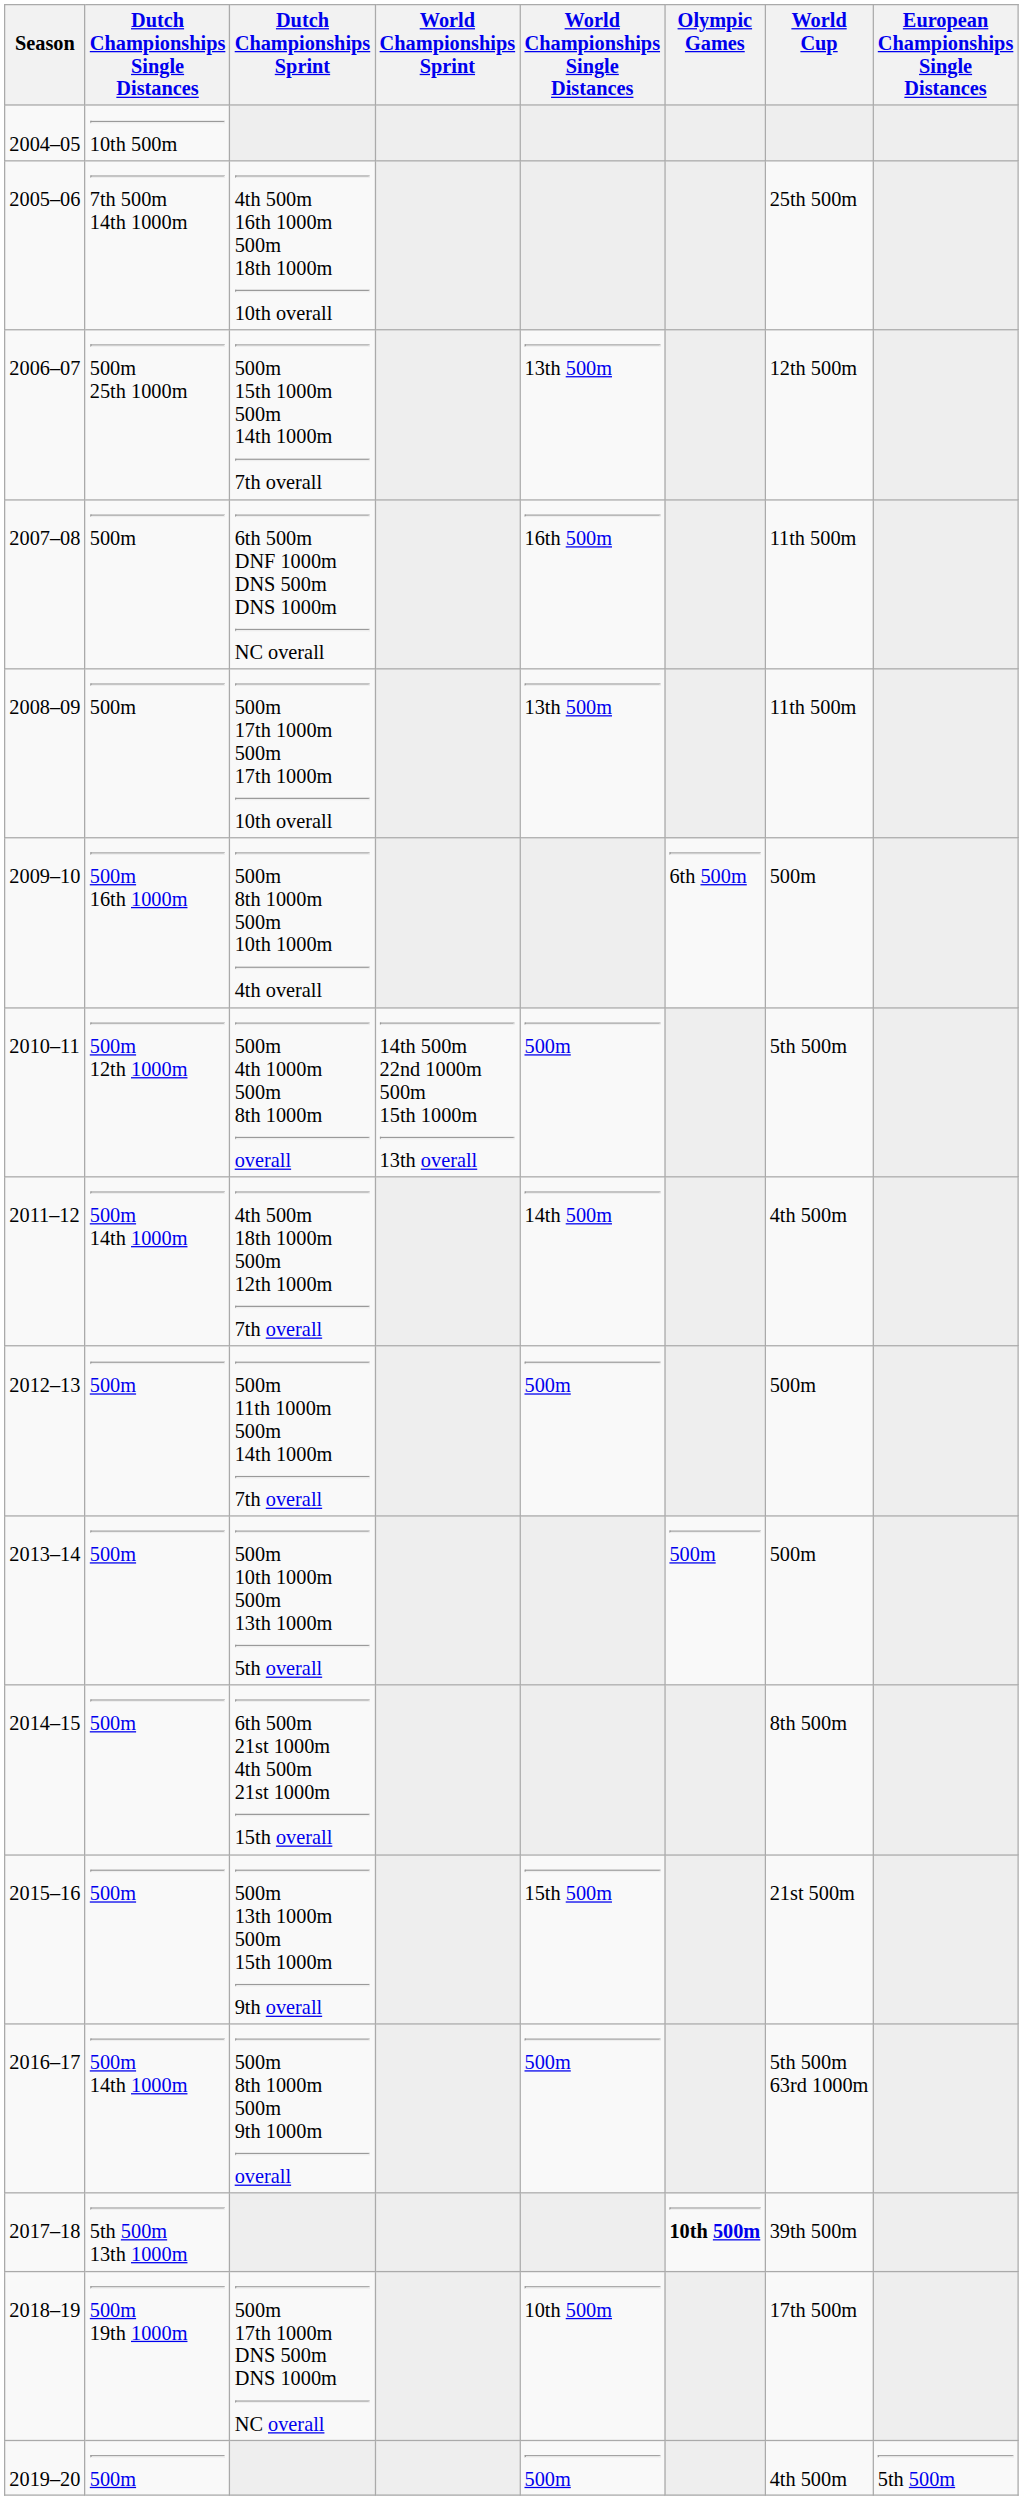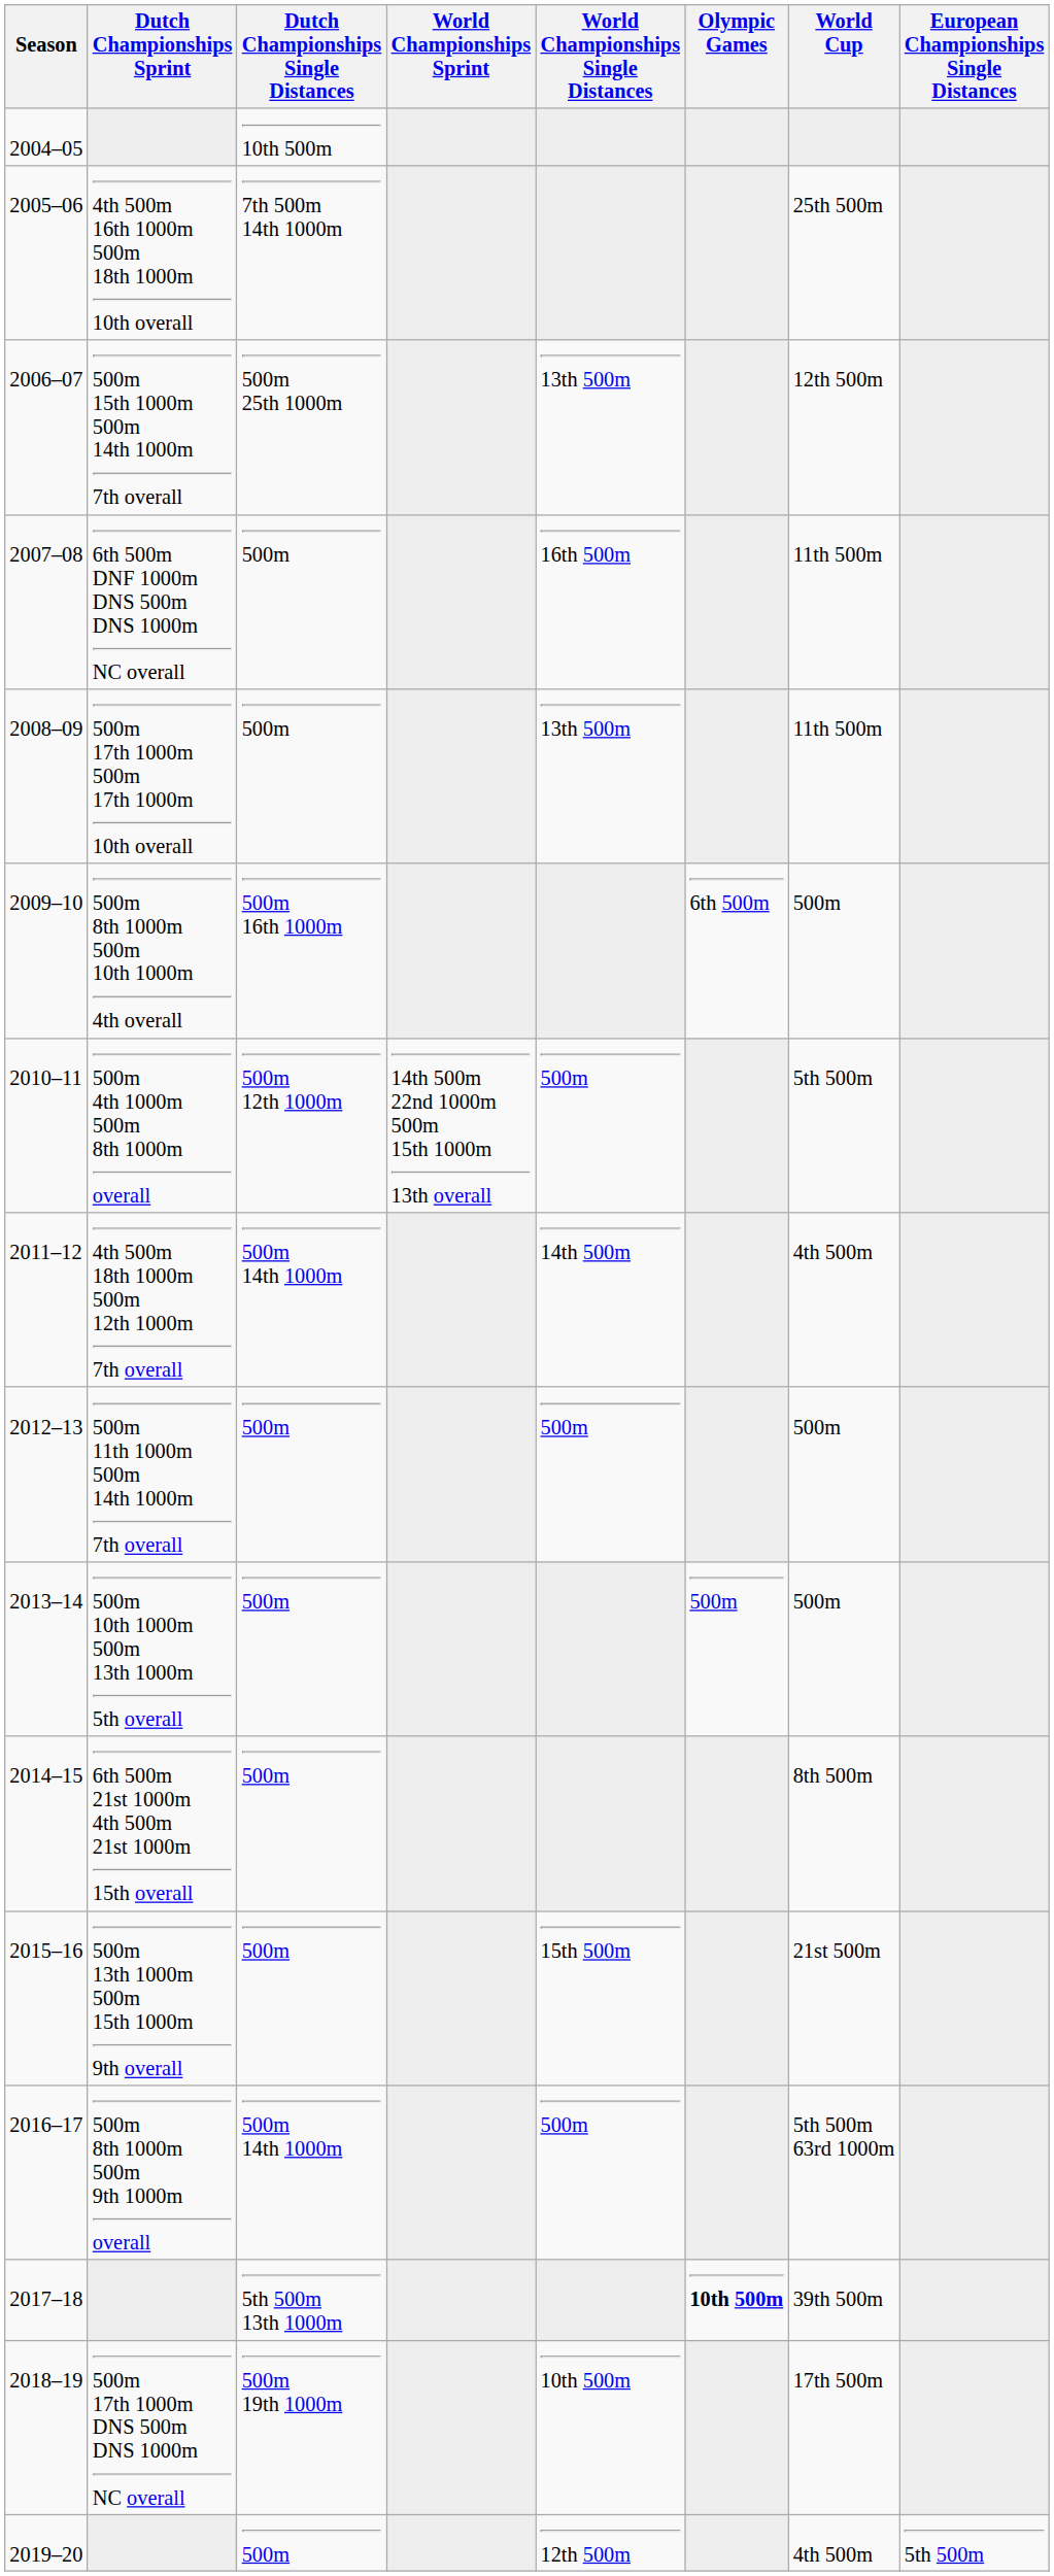 <table class="wikitable">
 <tr style="vertical-align: top;">
 <th><br> Season</th>
+<th><a href='#'>Dutch <br> Championships <br> Sprint</a></th>
 <th><a href='#'>Dutch <br> Championships <br> Single <br> Distances</a></th>
-<th><a href='#'>Dutch <br> Championships <br> Sprint</a></th>
 <th><a href='#'>World <br> Championships <br> Sprint</a></th>
 <th><a href='#'>World <br> Championships <br> Single <br> Distances</a></th>
 <th><a href='#'>Olympic <br> Games</a></th>
 <th><a href='#'>World <br> Cup</a></th>
 <th><a href='#'>European <br> Championships <br> Single <br> Distances</a></th>
 </tr>
 <tr style="vertical-align: top;">
 <td><br> 2004–05</td>
+<td bgcolor=#EEEEEE></td>
 <td> <hr> 10th 500m</td>
-<td bgcolor=#EEEEEE></td>
 <td bgcolor=#EEEEEE></td>
 <td bgcolor=#EEEEEE></td>
 <td bgcolor=#EEEEEE></td>
 <td bgcolor=#EEEEEE></td>
 <td bgcolor=#EEEEEE></td>
 </tr>
 <tr style="vertical-align: top;">
 <td><br> 2005–06</td>
+<td> <hr> 4th 500m <br> 16th 1000m <br>  500m <br> 18th 1000m <hr> 10th overall</td>
 <td> <hr> 7th 500m <br> 14th 1000m</td>
-<td> <hr> 4th 500m <br> 16th 1000m <br>  500m <br> 18th 1000m <hr> 10th overall</td>
 <td bgcolor=#EEEEEE></td>
 <td bgcolor=#EEEEEE></td>
 <td bgcolor=#EEEEEE></td>
 <td><br> 25th 500m</td>
 <td bgcolor=#EEEEEE></td>
 </tr>
 <tr style="vertical-align: top;">
 <td><br> 2006–07</td>
+<td> <hr>  500m <br> 15th 1000m <br>  500m <br> 14th 1000m <hr> 7th overall</td>
 <td> <hr>  500m <br> 25th 1000m</td>
-<td> <hr>  500m <br> 15th 1000m <br>  500m <br> 14th 1000m <hr> 7th overall</td>
 <td bgcolor=#EEEEEE></td>
 <td> <hr> 13th <a href='#'>500m</a></td>
 <td bgcolor=#EEEEEE></td>
 <td><br> 12th 500m</td>
 <td bgcolor=#EEEEEE></td>
 </tr>
 <tr style="vertical-align: top;">
 <td><br> 2007–08</td>
+<td> <hr> 6th 500m <br> DNF 1000m <br> DNS 500m <br> DNS 1000m <hr> NC overall</td>
 <td> <hr>  500m</td>
-<td> <hr> 6th 500m <br> DNF 1000m <br> DNS 500m <br> DNS 1000m <hr> NC overall</td>
 <td bgcolor=#EEEEEE></td>
 <td> <hr> 16th <a href='#'>500m</a></td>
 <td bgcolor=#EEEEEE></td>
 <td><br> 11th 500m</td>
 <td bgcolor=#EEEEEE></td>
 </tr>
 <tr style="vertical-align: top;">
 <td><br> 2008–09</td>
+<td> <hr>  500m <br> 17th 1000m <br>  500m <br> 17th 1000m <hr> 10th overall</td>
 <td> <hr>  500m</td>
-<td> <hr>  500m <br> 17th 1000m <br>  500m <br> 17th 1000m <hr> 10th overall</td>
 <td bgcolor=#EEEEEE></td>
 <td> <hr> 13th <a href='#'>500m</a></td>
 <td bgcolor=#EEEEEE></td>
 <td><br> 11th 500m</td>
 <td bgcolor=#EEEEEE></td>
 </tr>
 <tr style="vertical-align: top;">
 <td><br> 2009–10</td>
+<td> <hr>  500m <br> 8th 1000m <br>  500m <br> 10th 1000m <hr> 4th overall</td>
 <td> <hr>  <a href='#'>500m</a> <br> 16th <a href='#'>1000m</a></td>
-<td> <hr>  500m <br> 8th 1000m <br>  500m <br> 10th 1000m <hr> 4th overall</td>
 <td bgcolor=#EEEEEE></td>
 <td bgcolor=#EEEEEE></td>
 <td> <hr> 6th <a href='#'>500m</a></td>
 <td><br>  500m</td>
 <td bgcolor=#EEEEEE></td>
 </tr>
 <tr style="vertical-align: top;">
 <td><br> 2010–11</td>
+<td> <hr>  500m <br> 4th 1000m <br>  500m <br> 8th 1000m <hr>  <a href='#'>overall</a></td>
 <td> <hr>  <a href='#'>500m</a> <br> 12th <a href='#'>1000m</a></td>
-<td> <hr>  500m <br> 4th 1000m <br>  500m <br> 8th 1000m <hr>  <a href='#'>overall</a></td>
 <td> <hr> 14th 500m <br> 22nd 1000m <br>  500m <br> 15th 1000m <hr> 13th <a href='#'>overall</a></td>
 <td> <hr>  <a href='#'>500m</a></td>
 <td bgcolor=#EEEEEE></td>
 <td><br> 5th 500m</td>
 <td bgcolor=#EEEEEE></td>
 </tr>
 <tr style="vertical-align: top;">
 <td><br> 2011–12</td>
+<td> <hr> 4th 500m <br> 18th 1000m <br>  500m <br> 12th 1000m <hr> 7th <a href='#'>overall</a></td>
 <td> <hr>  <a href='#'>500m</a> <br> 14th <a href='#'>1000m</a></td>
-<td> <hr> 4th 500m <br> 18th 1000m <br>  500m <br> 12th 1000m <hr> 7th <a href='#'>overall</a></td>
 <td bgcolor=#EEEEEE></td>
 <td> <hr> 14th <a href='#'>500m</a></td>
 <td bgcolor=#EEEEEE></td>
 <td><br> 4th 500m</td>
 <td bgcolor=#EEEEEE></td>
 </tr>
 <tr style="vertical-align: top;">
 <td><br> 2012–13</td>
+<td> <hr>  500m <br> 11th 1000m <br>  500m <br> 14th 1000m <hr> 7th <a href='#'>overall</a></td>
 <td> <hr>  <a href='#'>500m</a></td>
-<td> <hr>  500m <br> 11th 1000m <br>  500m <br> 14th 1000m <hr> 7th <a href='#'>overall</a></td>
 <td bgcolor=#EEEEEE></td>
 <td> <hr>  <a href='#'>500m</a></td>
 <td bgcolor=#EEEEEE></td>
 <td><br>  500m</td>
 <td bgcolor=#EEEEEE></td>
 </tr>
 <tr style="vertical-align: top;">
 <td><br> 2013–14</td>
+<td> <hr>  500m <br> 10th 1000m <br>  500m <br> 13th 1000m <hr> 5th <a href='#'>overall</a></td>
 <td> <hr>  <a href='#'>500m</a></td>
-<td> <hr>  500m <br> 10th 1000m <br>  500m <br> 13th 1000m <hr> 5th <a href='#'>overall</a></td>
 <td bgcolor=#EEEEEE></td>
 <td bgcolor=#EEEEEE></td>
 <td> <hr>  <a href='#'>500m</a></td>
 <td><br>  500m</td>
 <td bgcolor=#EEEEEE></td>
 </tr>
 <tr style="vertical-align: top;">
 <td><br> 2014–15</td>
+<td> <hr> 6th 500m <br> 21st 1000m <br> 4th 500m <br> 21st 1000m <hr> 15th <a href='#'>overall</a></td>
 <td> <hr>  <a href='#'>500m</a></td>
-<td> <hr> 6th 500m <br> 21st 1000m <br> 4th 500m <br> 21st 1000m <hr> 15th <a href='#'>overall</a></td>
 <td bgcolor=#EEEEEE></td>
 <td bgcolor=#EEEEEE></td>
 <td bgcolor=#EEEEEE></td>
 <td><br> 8th 500m</td>
 <td bgcolor=#EEEEEE></td>
 </tr>
 <tr style="vertical-align: top;">
 <td><br> 2015–16</td>
+<td> <hr>  500m <br> 13th 1000m <br>  500m <br> 15th 1000m <hr> 9th <a href='#'>overall</a></td>
 <td> <hr>  <a href='#'>500m</a></td>
-<td> <hr>  500m <br> 13th 1000m <br>  500m <br> 15th 1000m <hr> 9th <a href='#'>overall</a></td>
 <td bgcolor=#EEEEEE></td>
 <td> <hr> 15th <a href='#'>500m</a></td>
 <td bgcolor=#EEEEEE></td>
 <td><br> 21st 500m</td>
 <td bgcolor=#EEEEEE></td>
 </tr>
 <tr style="vertical-align: top;">
 <td><br> 2016–17</td>
+<td> <hr>  500m <br> 8th 1000m <br>  500m <br> 9th 1000m <hr>  <a href='#'>overall</a></td>
 <td> <hr>  <a href='#'>500m</a> <br> 14th <a href='#'>1000m</a></td>
-<td> <hr>  500m <br> 8th 1000m <br>  500m <br> 9th 1000m <hr>  <a href='#'>overall</a></td>
 <td bgcolor=#EEEEEE></td>
 <td> <hr>  <a href='#'>500m</a></td>
 <td bgcolor=#EEEEEE></td>
 <td><br> 5th 500m <br> 63rd 1000m</td>
 <td bgcolor=#EEEEEE></td>
 </tr>
 <tr style="vertical-align: top;">
 <td><br> 2017–18</td>
+<td bgcolor=#EEEEEE></td>
 <td> <hr> 5th <a href='#'>500m</a> <br> 13th <a href='#'>1000m</a></td>
-<td bgcolor=#EEEEEE></td>
 <td bgcolor=#EEEEEE></td>
 <td bgcolor=#EEEEEE></td>
 <td><strong> <hr> 10th <a href='#'>500m</a></strong></td>
 <td><br> 39th 500m</td>
 <td bgcolor=#EEEEEE></td>
 </tr>
 <tr style="vertical-align: top;">
 <td><br> 2018–19</td>
+<td> <hr>  500m <br> 17th 1000m <br> DNS 500m <br> DNS 1000m <hr> NC <a href='#'>overall</a></td>
 <td> <hr>  <a href='#'>500m</a> <br> 19th <a href='#'>1000m</a></td>
-<td> <hr>  500m <br> 17th 1000m <br> DNS 500m <br> DNS 1000m <hr> NC <a href='#'>overall</a></td>
 <td bgcolor=#EEEEEE></td>
 <td> <hr> 10th <a href='#'>500m</a></td>
 <td bgcolor=#EEEEEE></td>
 <td><br> 17th 500m</td>
 <td bgcolor=#EEEEEE></td>
 </tr>
 <tr style="vertical-align: top;">
 <td><br> 2019–20</td>
+<td bgcolor=#EEEEEE></td>
 <td> <hr>  <a href='#'>500m</a></td>
 <td bgcolor=#EEEEEE></td>
-<td bgcolor=#EEEEEE></td>
-<td> <hr>  <a href='#'>500m</a></td>
+<td> <hr> 12th <a href='#'>500m</a></td>
 <td bgcolor=#EEEEEE></td>
 <td><br> 4th 500m</td>
 <td> <hr> 5th <a href='#'>500m</a></td>
 </tr>
 </table>
